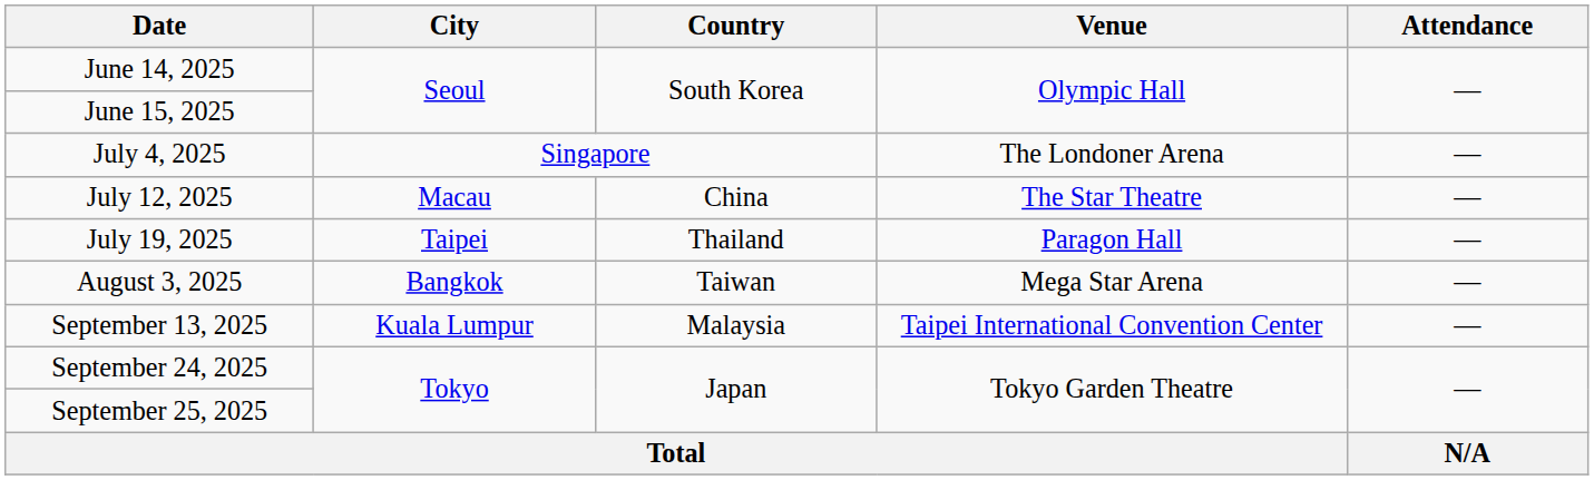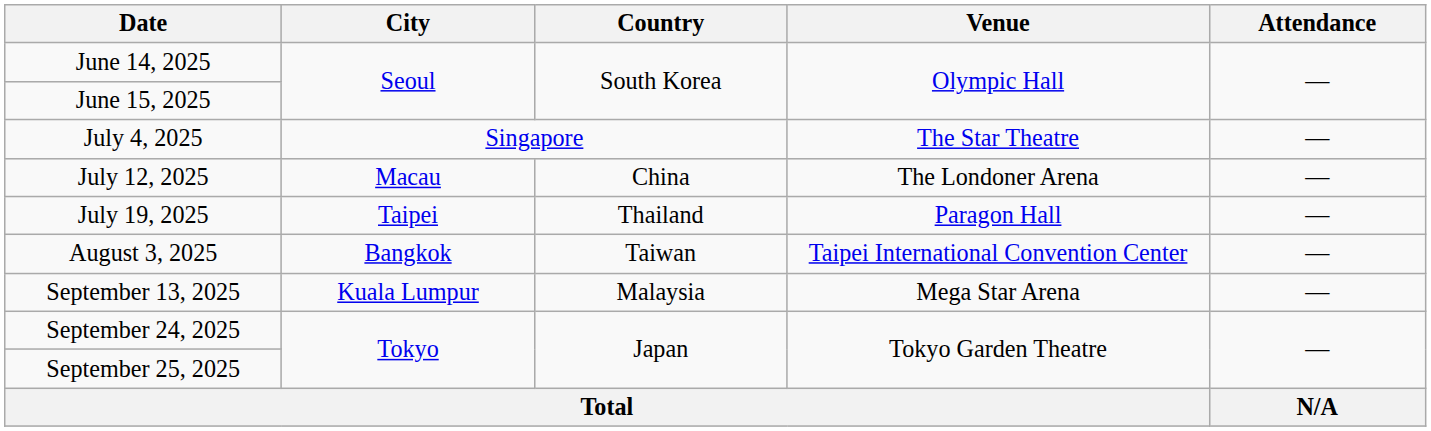 <table class="wikitable" style="text-align:center">
 <tr>
 <th scope="col" style="width:11em">Date</th>
 <th scope="col" style="width:10em">City</th>
 <th scope="col" style="width:10em">Country</th>
 <th scope="col" style="width:17em">Venue</th>
 <th scope="col" style="width:8.5em">Attendance</th>
 </tr>
 <tr>
 <td>June 14, 2025</td>
 <td rowspan="2"><a href='#'>Seoul</a></td>
 <td rowspan="2">South Korea</td>
 <td rowspan="2"><a href='#'>Olympic Hall</a></td>
 <td rowspan="2">—</td>
 </tr>
 <tr>
 <td>June 15, 2025</td>
 </tr>
 <tr>
 <td>July 4, 2025</td>
 <td colspan="2"><a href='#'>Singapore</a></td>
-<td>The Londoner Arena</td>
+<td><a href='#'>The Star Theatre</a></td>
 <td>—</td>
 </tr>
 <tr>
 <td>July 12, 2025</td>
 <td><a href='#'>Macau</a></td>
 <td>China</td>
-<td><a href='#'>The Star Theatre</a></td>
+<td>The Londoner Arena</td>
 <td>—</td>
 </tr>
 <tr>
 <td>July 19, 2025</td>
 <td><a href='#'>Taipei</a></td>
 <td>Thailand</td>
 <td><a href='#'>Paragon Hall</a></td>
 <td>—</td>
 </tr>
 <tr>
 <td>August 3, 2025</td>
 <td><a href='#'>Bangkok</a></td>
 <td>Taiwan</td>
-<td>Mega Star Arena</td>
+<td><a href='#'>Taipei International Convention Center</a></td>
 <td>—</td>
 </tr>
 <tr>
 <td>September 13, 2025</td>
 <td><a href='#'>Kuala Lumpur</a></td>
 <td>Malaysia</td>
-<td><a href='#'>Taipei International Convention Center</a></td>
+<td>Mega Star Arena</td>
 <td>—</td>
 </tr>
 <tr>
 <td>September 24, 2025</td>
 <td rowspan="2"><a href='#'>Tokyo</a></td>
 <td rowspan="2">Japan</td>
 <td rowspan="2">Tokyo Garden Theatre</td>
 <td rowspan="2">—</td>
 </tr>
 <tr>
 <td>September 25, 2025</td>
 </tr>
 <tr>
 <th colspan="4">Total</th>
 <th>N/A</th>
 </tr>
 </table>
